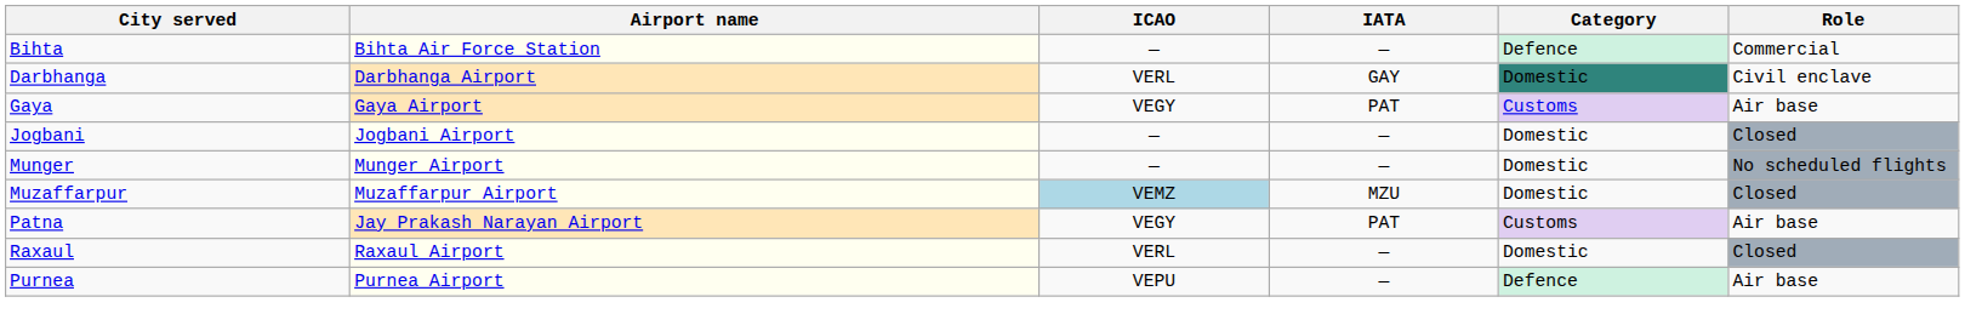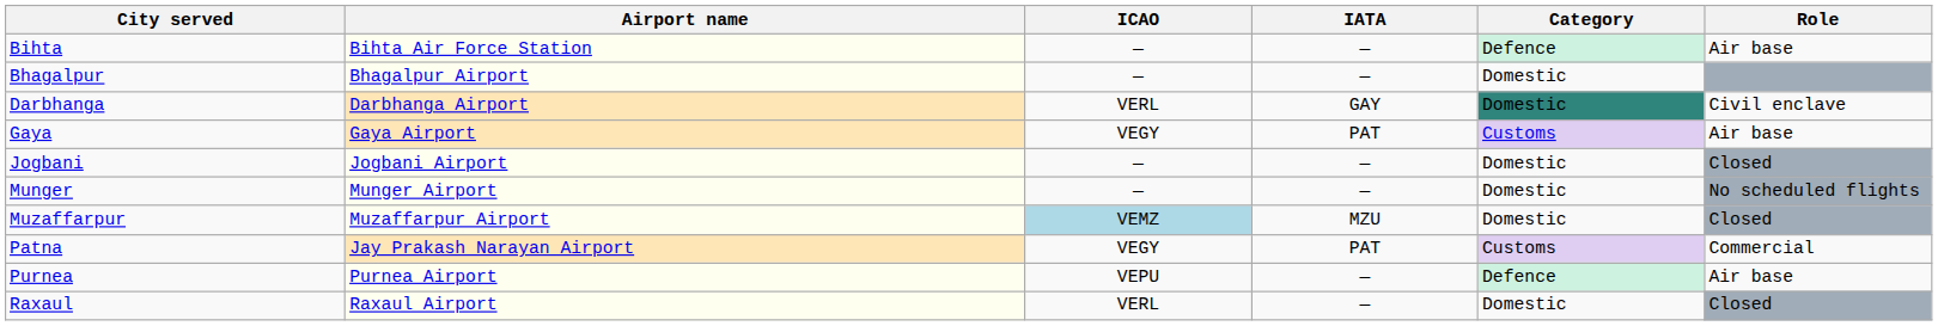 <table class="wikitable sortable" style="width:90%;">
 <tr>
 <th style="width:15%;">City served</th>
 <th style="width:30%;">Airport name</th>
 <th style="width:10%;">ICAO</th>
 <th style="width:10%;">IATA</th>
 <th style="width:10%;">Category</th>
 <th style="width:10%;">Role</th>
 </tr>
 <tr>
 <td><a href='#'>Bihta</a></td>
 <td style="background:ivory;"><a href='#'>Bihta Air Force Station</a></td>
 <td align="center">—</td>
 <td align="center">—</td>
 <td style="background:#CEF2E0;">Defence</td>
-<td>Commercial</td>
+<td>Air base</td>
+</tr>
+<tr>
+<td><a href='#'>Bhagalpur</a></td>
+<td style="background:ivory;"><a href='#'>Bhagalpur Airport</a></td>
+<td align="center">—</td>
+<td align="center">—</td>
+<td>Domestic</td>
+<td style="background:#a0acb8;"></td>
 </tr>
 <tr>
 <td><a href='#'>Darbhanga</a></td>
 <td style="background:#ffe6b7;;"><a href='#'>Darbhanga Airport</a></td>
 <td align="center">VERL</td>
 <td align="center">GAY</td>
 <td style="background:#2F847C;">Domestic</td>
 <td>Civil enclave</td>
 </tr>
 <tr>
 <td><a href='#'>Gaya</a></td>
 <td style="background:#ffe6b7;"><a href='#'>Gaya Airport</a></td>
 <td align="center">VEGY</td>
 <td align="center">PAT</td>
 <td style="background:#E0CEF2;"><a href='#'>Customs</a></td>
 <td>Air base</td>
 </tr>
 <tr>
 <td><a href='#'>Jogbani</a></td>
 <td style="background:ivory;"><a href='#'>Jogbani Airport</a></td>
 <td align="center">—</td>
 <td align="center">—</td>
 <td>Domestic</td>
 <td style="background:#A0ACB8">Closed</td>
 </tr>
 <tr>
 <td><a href='#'>Munger</a></td>
 <td style="background:ivory;"><a href='#'>Munger Airport</a></td>
 <td align="center">—</td>
 <td align="center">—</td>
 <td style="background:;">Domestic</td>
 <td style="background:#A0ACB8;">No scheduled flights</td>
 </tr>
 <tr>
 <td><a href='#'>Muzaffarpur</a></td>
 <td style="background:ivory;"><a href='#'>Muzaffarpur Airport</a></td>
 <td align="center" style="background: lightblue;">VEMZ</td>
 <td align="center">MZU</td>
 <td style="background:;">Domestic</td>
 <td style="background:#A0ACB8">Closed</td>
 </tr>
 <tr>
 <td><a href='#'>Patna</a></td>
 <td style="background:#ffe6b7;"><a href='#'>Jay Prakash Narayan Airport</a></td>
 <td align="center">VEGY</td>
 <td align="center">PAT</td>
 <td style="background:#E0CEF2;">Customs</td>
+<td>Commercial</td>
+</tr>
+<tr>
+<td><a href='#'>Purnea</a></td>
+<td style="background:ivory;"><a href='#'>Purnea Airport</a></td>
+<td align="center">VEPU</td>
+<td align="center">—</td>
+<td style="background:#CEF2E0;">Defence</td>
 <td>Air base</td>
 </tr>
 <tr>
 <td><a href='#'>Raxaul</a></td>
 <td style="background:ivory;"><a href='#'>Raxaul Airport</a></td>
 <td align="center">VERL</td>
 <td align="center">—</td>
 <td>Domestic</td>
 <td style="background:#A0ACB8">Closed</td>
 </tr>
-<tr>
-<td><a href='#'>Purnea</a></td>
-<td style="background:ivory;"><a href='#'>Purnea Airport</a></td>
-<td align="center">VEPU</td>
-<td align="center">—</td>
-<td style="background:#CEF2E0;">Defence</td>
-<td>Air base</td>
-</tr>
 </table>
